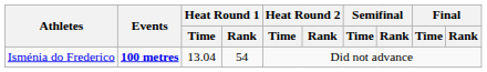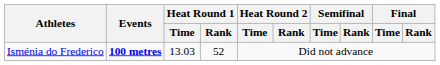 <table class=wikitable style=font-size:90%>
 <tr>
 <th rowspan=2>Athletes</th>
 <th rowspan=2>Events</th>
 <th colspan=2>Heat Round 1</th>
 <th colspan=2>Heat Round 2</th>
 <th colspan=2>Semifinal</th>
 <th colspan=2>Final</th>
 </tr>
 <tr>
 <th>Time</th>
 <th>Rank</th>
 <th>Time</th>
 <th>Rank</th>
 <th>Time</th>
 <th>Rank</th>
 <th>Time</th>
 <th>Rank</th>
 </tr>
 <tr>
 <td><a href='#'>Isménia do Frederico</a></td>
 <td><strong><a href='#'>100 metres</a></strong></td>
-<td align=center>13.04</td>
-<td align=center>54</td>
+<td align=center>13.03</td>
+<td align=center>52</td>
 <td align=center colspan=6>Did not advance</td>
 </tr>
 </table>
